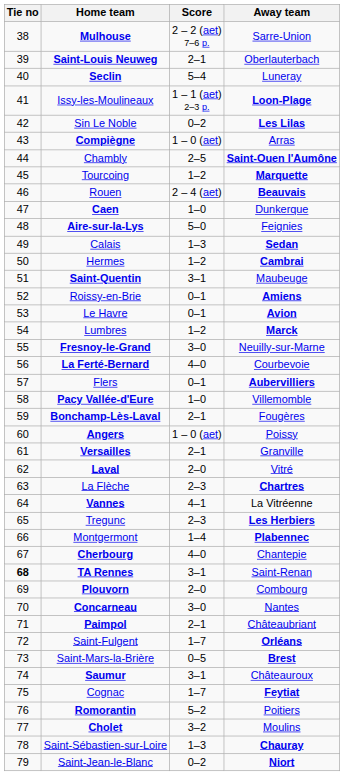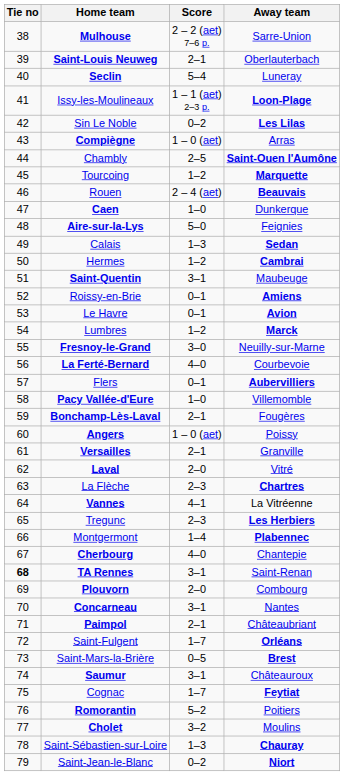 <table class="wikitable" style="text-align:center">
 <tr>
 <th>Tie no</th>
 <th>Home team</th>
 <th>Score</th>
 <th>Away team</th>
 </tr>
 <tr>
 <td>38</td>
 <td><strong><a href='#'>Mulhouse</a></strong></td>
 <td>2 – 2 (<a href='#'>aet</a>)<br><small>7–6 <a href='#'>p.</a></small></td>
 <td><a href='#'>Sarre-Union</a></td>
 </tr>
 <tr>
 <td>39</td>
 <td><strong><a href='#'>Saint-Louis Neuweg</a></strong></td>
 <td>2–1</td>
 <td><a href='#'>Oberlauterbach</a></td>
 </tr>
 <tr>
 <td>40</td>
 <td><strong><a href='#'>Seclin</a></strong></td>
 <td>5–4</td>
 <td><a href='#'>Luneray</a></td>
 </tr>
 <tr>
 <td>41</td>
 <td><a href='#'>Issy-les-Moulineaux</a></td>
 <td>1 – 1 (<a href='#'>aet</a>)<br><small>2–3 <a href='#'>p.</a></small></td>
 <td><strong><a href='#'>Loon-Plage</a></strong></td>
 </tr>
 <tr>
 <td>42</td>
 <td><a href='#'>Sin Le Noble</a></td>
 <td>0–2</td>
 <td><strong><a href='#'>Les Lilas</a></strong></td>
 </tr>
 <tr>
 <td>43</td>
 <td><strong><a href='#'>Compiègne</a></strong></td>
 <td>1 – 0 (<a href='#'>aet</a>)</td>
 <td><a href='#'>Arras</a></td>
 </tr>
 <tr>
 <td>44</td>
 <td><a href='#'>Chambly</a></td>
 <td>2–5</td>
 <td><strong><a href='#'>Saint-Ouen l'Aumône</a></strong></td>
 </tr>
 <tr>
 <td>45</td>
 <td><a href='#'>Tourcoing</a></td>
 <td>1–2</td>
 <td><strong><a href='#'>Marquette</a></strong></td>
 </tr>
 <tr>
 <td>46</td>
 <td><a href='#'>Rouen</a></td>
 <td>2 – 4 (<a href='#'>aet</a>)</td>
 <td><strong><a href='#'>Beauvais</a></strong></td>
 </tr>
 <tr>
 <td>47</td>
 <td><strong><a href='#'>Caen</a></strong></td>
 <td>1–0</td>
 <td><a href='#'>Dunkerque</a></td>
 </tr>
 <tr>
 <td>48</td>
 <td><strong><a href='#'>Aire-sur-la-Lys</a></strong></td>
 <td>5–0</td>
 <td><a href='#'>Feignies</a></td>
 </tr>
 <tr>
 <td>49</td>
 <td><a href='#'>Calais</a></td>
 <td>1–3</td>
 <td><strong><a href='#'>Sedan</a></strong></td>
 </tr>
 <tr>
 <td>50</td>
 <td><a href='#'>Hermes</a></td>
 <td>1–2</td>
 <td><strong><a href='#'>Cambrai</a></strong></td>
 </tr>
 <tr>
 <td>51</td>
 <td><strong><a href='#'>Saint-Quentin</a></strong></td>
 <td>3–1</td>
 <td><a href='#'>Maubeuge</a></td>
 </tr>
 <tr>
 <td>52</td>
 <td><a href='#'>Roissy-en-Brie</a></td>
 <td>0–1</td>
 <td><strong><a href='#'>Amiens</a></strong></td>
 </tr>
 <tr>
 <td>53</td>
 <td><a href='#'>Le Havre</a></td>
 <td>0–1</td>
 <td><strong><a href='#'>Avion</a></strong></td>
 </tr>
 <tr>
 <td>54</td>
 <td><a href='#'>Lumbres</a></td>
 <td>1–2</td>
 <td><strong><a href='#'>Marck</a></strong></td>
 </tr>
 <tr>
 <td>55</td>
 <td><strong><a href='#'>Fresnoy-le-Grand</a></strong></td>
 <td>3–0</td>
 <td><a href='#'>Neuilly-sur-Marne</a></td>
 </tr>
 <tr>
 <td>56</td>
 <td><strong><a href='#'>La Ferté-Bernard</a></strong></td>
 <td>4–0</td>
 <td><a href='#'>Courbevoie</a></td>
 </tr>
 <tr>
 <td>57</td>
 <td><a href='#'>Flers</a></td>
 <td>0–1</td>
 <td><strong><a href='#'>Aubervilliers</a></strong></td>
 </tr>
 <tr>
 <td>58</td>
 <td><strong><a href='#'>Pacy Vallée-d'Eure</a></strong></td>
 <td>1–0</td>
 <td><a href='#'>Villemomble</a></td>
 </tr>
 <tr>
 <td>59</td>
 <td><strong><a href='#'>Bonchamp-Lès-Laval</a></strong></td>
 <td>2–1</td>
 <td><a href='#'>Fougères</a></td>
 </tr>
 <tr>
 <td>60</td>
 <td><strong><a href='#'>Angers</a></strong></td>
 <td>1 – 0 (<a href='#'>aet</a>)</td>
 <td><a href='#'>Poissy</a></td>
 </tr>
 <tr>
 <td>61</td>
 <td><strong><a href='#'>Versailles</a></strong></td>
 <td>2–1</td>
 <td><a href='#'>Granville</a></td>
 </tr>
 <tr>
 <td>62</td>
 <td><strong><a href='#'>Laval</a></strong></td>
 <td>2–0</td>
 <td><a href='#'>Vitré</a></td>
 </tr>
 <tr>
 <td>63</td>
 <td><a href='#'>La Flèche</a></td>
 <td>2–3</td>
 <td><strong><a href='#'>Chartres</a></strong></td>
 </tr>
 <tr>
 <td>64</td>
 <td><strong><a href='#'>Vannes</a></strong></td>
 <td>4–1</td>
 <td>La Vitréenne</td>
 </tr>
 <tr>
 <td>65</td>
 <td><a href='#'>Tregunc</a></td>
 <td>2–3</td>
 <td><strong><a href='#'>Les Herbiers</a></strong></td>
 </tr>
 <tr>
 <td>66</td>
 <td><a href='#'>Montgermont</a></td>
 <td>1–4</td>
 <td><strong><a href='#'>Plabennec</a></strong></td>
 </tr>
 <tr>
 <td>67</td>
 <td><strong><a href='#'>Cherbourg</a></strong></td>
 <td>4–0</td>
 <td><a href='#'>Chantepie</a></td>
 </tr>
 <tr>
 <td><strong>68</strong></td>
 <td><strong><a href='#'>TA Rennes</a></strong></td>
 <td>3–1</td>
 <td><a href='#'>Saint-Renan</a></td>
 </tr>
 <tr>
 <td>69</td>
 <td><strong><a href='#'>Plouvorn</a></strong></td>
 <td>2–0</td>
 <td><a href='#'>Combourg</a></td>
 </tr>
 <tr>
 <td>70</td>
 <td><strong><a href='#'>Concarneau</a></strong></td>
-<td>3–0</td>
+<td>3–1</td>
 <td><a href='#'>Nantes</a></td>
 </tr>
 <tr>
 <td>71</td>
 <td><strong><a href='#'>Paimpol</a></strong></td>
 <td>2–1</td>
 <td><a href='#'>Châteaubriant</a></td>
 </tr>
 <tr>
 <td>72</td>
 <td><a href='#'>Saint-Fulgent</a></td>
 <td>1–7</td>
 <td><strong><a href='#'>Orléans</a></strong></td>
 </tr>
 <tr>
 <td>73</td>
 <td><a href='#'>Saint-Mars-la-Brière</a></td>
 <td>0–5</td>
 <td><strong><a href='#'>Brest</a></strong></td>
 </tr>
 <tr>
 <td>74</td>
 <td><strong><a href='#'>Saumur</a></strong></td>
 <td>3–1</td>
 <td><a href='#'>Châteauroux</a></td>
 </tr>
 <tr>
 <td>75</td>
 <td><a href='#'>Cognac</a></td>
 <td>1–7</td>
 <td><strong><a href='#'>Feytiat</a></strong></td>
 </tr>
 <tr>
 <td>76</td>
 <td><strong><a href='#'>Romorantin</a></strong></td>
 <td>5–2</td>
 <td><a href='#'>Poitiers</a></td>
 </tr>
 <tr>
 <td>77</td>
 <td><strong><a href='#'>Cholet</a></strong></td>
 <td>3–2</td>
 <td><a href='#'>Moulins</a></td>
 </tr>
 <tr>
 <td>78</td>
 <td><a href='#'>Saint-Sébastien-sur-Loire</a></td>
 <td>1–3</td>
 <td><strong><a href='#'>Chauray</a></strong></td>
 </tr>
 <tr>
 <td>79</td>
 <td><a href='#'>Saint-Jean-le-Blanc</a></td>
 <td>0–2</td>
 <td><strong><a href='#'>Niort</a></strong></td>
 </tr>
 </table>
